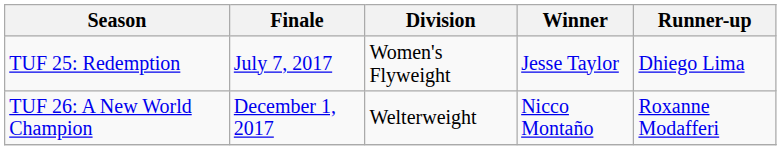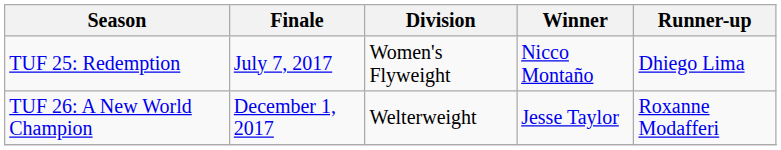 <table class="wikitable" style="width:99%;">
 <tr>
 <th>Season</th>
 <th>Finale</th>
 <th>Division</th>
 <th>Winner</th>
 <th>Runner-up</th>
 </tr>
 <tr>
 <td><a href='#'>TUF 25: Redemption</a></td>
 <td><a href='#'>July 7, 2017</a></td>
 <td>Women's Flyweight</td>
-<td><a href='#'>Jesse Taylor</a></td>
+<td><a href='#'>Nicco Montaño</a></td>
 <td><a href='#'>Dhiego Lima</a></td>
 </tr>
 <tr>
 <td><a href='#'>TUF 26: A New World Champion</a></td>
 <td><a href='#'>December 1, 2017</a></td>
 <td>Welterweight</td>
-<td><a href='#'>Nicco Montaño</a></td>
+<td><a href='#'>Jesse Taylor</a></td>
 <td><a href='#'>Roxanne Modafferi</a></td>
 </tr>
 <tr>
 </tr>
 </table>
